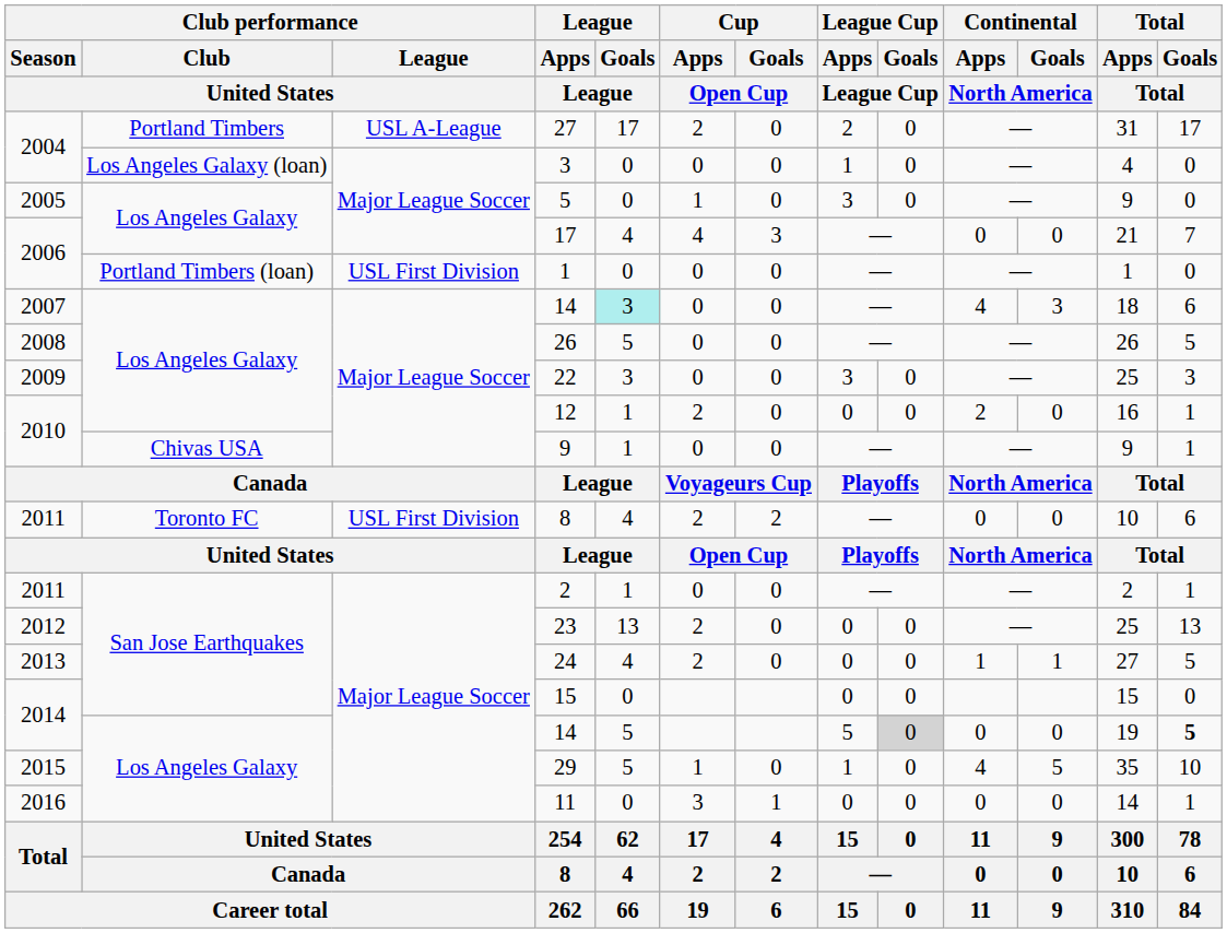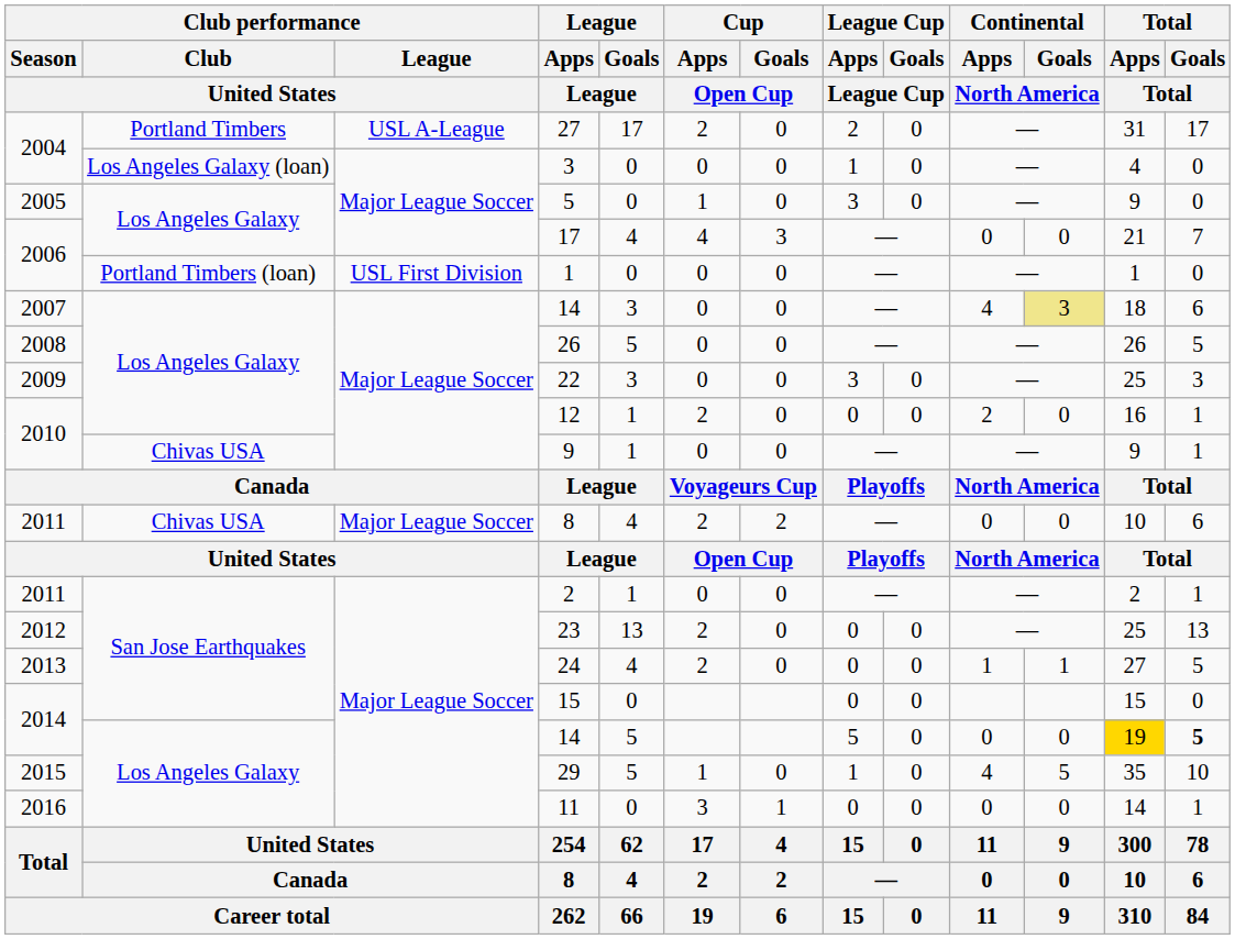 <table class="wikitable" style="text-align:center">
 <tr>
 <th colspan=3>Club performance</th>
 <th colspan=2>League</th>
 <th colspan=2>Cup</th>
 <th colspan=2>League Cup</th>
 <th colspan=2>Continental</th>
 <th colspan=2>Total</th>
 </tr>
 <tr>
 <th>Season</th>
 <th>Club</th>
 <th>League</th>
 <th>Apps</th>
 <th>Goals</th>
 <th>Apps</th>
 <th>Goals</th>
 <th>Apps</th>
 <th>Goals</th>
 <th>Apps</th>
 <th>Goals</th>
 <th>Apps</th>
 <th>Goals</th>
 </tr>
 <tr>
 <th colspan=3>United States</th>
 <th colspan=2>League</th>
 <th colspan=2><a href='#'>Open Cup</a></th>
 <th colspan=2>League Cup</th>
 <th colspan=2><a href='#'>North America</a></th>
 <th colspan=2>Total</th>
 </tr>
 <tr>
 <td rowspan="2">2004</td>
 <td><a href='#'>Portland Timbers</a></td>
 <td><a href='#'>USL A-League</a></td>
 <td>27</td>
 <td>17</td>
 <td>2</td>
 <td>0</td>
 <td>2</td>
 <td>0</td>
 <td colspan="2">—</td>
 <td>31</td>
 <td>17</td>
 </tr>
 <tr>
 <td><a href='#'>Los Angeles Galaxy</a> (loan)</td>
 <td rowspan="3"><a href='#'>Major League Soccer</a></td>
 <td>3</td>
 <td>0</td>
 <td>0</td>
 <td>0</td>
 <td>1</td>
 <td>0</td>
 <td colspan="2">—</td>
 <td>4</td>
 <td>0</td>
 </tr>
 <tr>
 <td>2005</td>
 <td rowspan="2"><a href='#'>Los Angeles Galaxy</a></td>
 <td>5</td>
 <td>0</td>
 <td>1</td>
 <td>0</td>
 <td>3</td>
 <td>0</td>
 <td colspan="2">—</td>
 <td>9</td>
 <td>0</td>
 </tr>
 <tr>
 <td rowspan="2">2006</td>
 <td>17</td>
 <td>4</td>
 <td>4</td>
 <td>3</td>
 <td colspan="2">—</td>
 <td>0</td>
 <td>0</td>
 <td>21</td>
 <td>7</td>
 </tr>
 <tr>
 <td><a href='#'>Portland Timbers</a> (loan)</td>
 <td><a href='#'>USL First Division</a></td>
 <td>1</td>
 <td>0</td>
 <td>0</td>
 <td>0</td>
 <td colspan="2">—</td>
 <td colspan="2">—</td>
 <td>1</td>
 <td>0</td>
 </tr>
 <tr>
 <td>2007</td>
 <td rowspan="4"><a href='#'>Los Angeles Galaxy</a></td>
 <td rowspan="5"><a href='#'>Major League Soccer</a></td>
 <td>14</td>
-<td style="background: paleturquoise;">3</td>
+<td>3</td>
 <td>0</td>
 <td>0</td>
 <td colspan="2">—</td>
 <td>4</td>
-<td>3</td>
+<td style="background: khaki;">3</td>
 <td>18</td>
 <td>6</td>
 </tr>
 <tr>
 <td>2008</td>
 <td>26</td>
 <td>5</td>
 <td>0</td>
 <td>0</td>
 <td colspan="2">—</td>
 <td colspan="2">—</td>
 <td>26</td>
 <td>5</td>
 </tr>
 <tr>
 <td>2009</td>
 <td>22</td>
 <td>3</td>
 <td>0</td>
 <td>0</td>
 <td>3</td>
 <td>0</td>
 <td colspan="2">—</td>
 <td>25</td>
 <td>3</td>
 </tr>
 <tr>
 <td rowspan="2">2010</td>
 <td>12</td>
 <td>1</td>
 <td>2</td>
 <td>0</td>
 <td>0</td>
 <td>0</td>
 <td>2</td>
 <td>0</td>
 <td>16</td>
 <td>1</td>
 </tr>
 <tr>
 <td><a href='#'>Chivas USA</a></td>
 <td>9</td>
 <td>1</td>
 <td>0</td>
 <td>0</td>
 <td colspan="2">—</td>
 <td colspan="2">—</td>
 <td>9</td>
 <td>1</td>
 </tr>
 <tr>
 <th colspan=3>Canada</th>
 <th colspan=2>League</th>
 <th colspan=2><a href='#'>Voyageurs Cup</a></th>
 <th colspan=2><a href='#'>Playoffs</a></th>
 <th colspan=2><a href='#'>North America</a></th>
 <th colspan=2>Total</th>
 </tr>
 <tr>
 <td>2011</td>
-<td><a href='#'>Toronto FC</a></td>
-<td><a href='#'>USL First Division</a></td>
+<td><a href='#'>Chivas USA</a></td>
+<td><a href='#'>Major League Soccer</a></td>
 <td>8</td>
 <td>4</td>
 <td>2</td>
 <td>2</td>
 <td colspan="2">—</td>
 <td>0</td>
 <td>0</td>
 <td>10</td>
 <td>6</td>
 </tr>
 <tr>
 <th colspan=3>United States</th>
 <th colspan=2>League</th>
 <th colspan=2><a href='#'>Open Cup</a></th>
 <th colspan=2><a href='#'>Playoffs</a></th>
 <th colspan=2><a href='#'>North America</a></th>
 <th colspan=2>Total</th>
 </tr>
 <tr>
 <td>2011</td>
 <td rowspan="4"><a href='#'>San Jose Earthquakes</a></td>
 <td rowspan="7"><a href='#'>Major League Soccer</a></td>
 <td>2</td>
 <td>1</td>
 <td>0</td>
 <td>0</td>
 <td colspan="2">—</td>
 <td colspan="2">—</td>
 <td>2</td>
 <td>1</td>
 </tr>
 <tr>
 <td>2012</td>
 <td>23</td>
 <td>13</td>
 <td>2</td>
 <td>0</td>
 <td>0</td>
 <td>0</td>
 <td colspan="2">—</td>
 <td>25</td>
 <td>13</td>
 </tr>
 <tr>
 <td>2013</td>
 <td>24</td>
 <td>4</td>
 <td>2</td>
 <td>0</td>
 <td>0</td>
 <td>0</td>
 <td>1</td>
 <td>1</td>
 <td>27</td>
 <td>5</td>
 </tr>
 <tr>
 <td rowspan="2">2014</td>
 <td>15</td>
 <td>0</td>
 <td></td>
 <td></td>
 <td>0</td>
 <td>0</td>
 <td></td>
 <td></td>
 <td>15</td>
 <td>0</td>
 </tr>
 <tr>
 <td rowspan="3"><a href='#'>Los Angeles Galaxy</a></td>
 <td>14</td>
 <td>5</td>
 <td></td>
 <td></td>
 <td>5</td>
-<td style="background: lightgrey;">0</td>
 <td>0</td>
 <td>0</td>
-<td>19</td>
+<td>0</td>
+<td style="background: gold;">19</td>
 <td><strong>5</strong></td>
 </tr>
 <tr>
 <td>2015</td>
 <td>29</td>
 <td>5</td>
 <td>1</td>
 <td>0</td>
 <td>1</td>
 <td>0</td>
 <td>4</td>
 <td>5</td>
 <td>35</td>
 <td>10</td>
 </tr>
 <tr>
 <td>2016</td>
 <td>11</td>
 <td>0</td>
 <td>3</td>
 <td>1</td>
 <td>0</td>
 <td>0</td>
 <td>0</td>
 <td>0</td>
 <td>14</td>
 <td>1</td>
 </tr>
 <tr>
 <th rowspan=2>Total</th>
 <th colspan=2>United States</th>
 <th>254</th>
 <th>62</th>
 <th>17</th>
 <th>4</th>
 <th>15</th>
 <th>0</th>
 <th>11</th>
 <th>9</th>
 <th>300</th>
 <th>78</th>
 </tr>
 <tr>
 <th colspan=2>Canada</th>
 <th>8</th>
 <th>4</th>
 <th>2</th>
 <th>2</th>
 <th colspan="2">—</th>
 <th>0</th>
 <th>0</th>
 <th>10</th>
 <th>6</th>
 </tr>
 <tr>
 <th colspan=3>Career total</th>
 <th>262</th>
 <th>66</th>
 <th>19</th>
 <th>6</th>
 <th>15</th>
 <th>0</th>
 <th>11</th>
 <th>9</th>
 <th>310</th>
 <th>84</th>
 </tr>
 </table>
